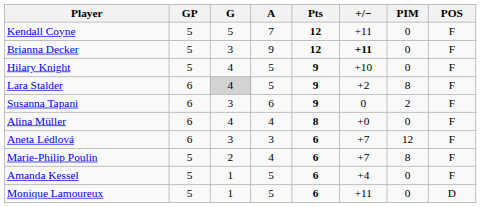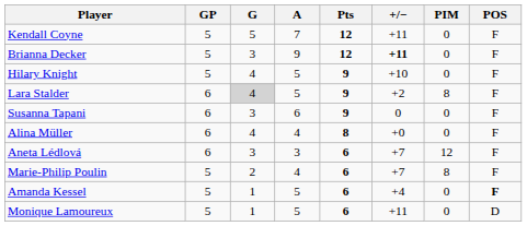 <table class="wikitable sortable" style="text-align:center;">
 <tr>
 <th style="width:225px;">Player</th>
 <th style="width:50px;">GP</th>
 <th style="width:50px;">G</th>
 <th style="width:50px;">A</th>
 <th style="width:60px;">Pts</th>
 <th style="width:60px;">+/−</th>
 <th style="width:50px;">PIM</th>
 <th style="width:60px;">POS</th>
 </tr>
 <tr>
 <td style="text-align:left;"> <a href='#'>Kendall Coyne</a></td>
 <td>5</td>
 <td>5</td>
 <td>7</td>
 <td><strong>12</strong></td>
 <td>+11</td>
 <td>0</td>
 <td>F</td>
 </tr>
 <tr>
 <td style="text-align:left;"> <a href='#'>Brianna Decker</a></td>
 <td>5</td>
 <td>3</td>
 <td>9</td>
 <td><strong>12</strong></td>
 <td><strong>+11</strong></td>
 <td>0</td>
 <td>F</td>
 </tr>
 <tr>
 <td style="text-align:left;"> <a href='#'>Hilary Knight</a></td>
 <td>5</td>
 <td>4</td>
 <td>5</td>
 <td><strong>9</strong></td>
 <td>+10</td>
 <td>0</td>
 <td>F</td>
 </tr>
 <tr>
 <td style="text-align:left;"> <a href='#'>Lara Stalder</a></td>
 <td>6</td>
 <td style="background: lightgrey;">4</td>
 <td>5</td>
 <td><strong>9</strong></td>
 <td>+2</td>
 <td>8</td>
 <td>F</td>
 </tr>
 <tr>
 <td style="text-align:left;"> <a href='#'>Susanna Tapani</a></td>
 <td>6</td>
 <td>3</td>
 <td>6</td>
 <td><strong>9</strong></td>
 <td>0</td>
-<td>2</td>
+<td>0</td>
 <td>F</td>
 </tr>
 <tr>
 <td style="text-align:left;"> <a href='#'>Alina Müller</a></td>
 <td>6</td>
 <td>4</td>
 <td>4</td>
 <td><strong>8</strong></td>
 <td>+0</td>
 <td>0</td>
 <td>F</td>
 </tr>
 <tr>
 <td style="text-align:left;"> <a href='#'>Aneta Lédlová</a></td>
 <td>6</td>
 <td>3</td>
 <td>3</td>
 <td><strong>6</strong></td>
 <td>+7</td>
 <td>12</td>
 <td>F</td>
 </tr>
 <tr>
 <td style="text-align:left;"> <a href='#'>Marie-Philip Poulin</a></td>
 <td>5</td>
 <td>2</td>
 <td>4</td>
 <td><strong>6</strong></td>
 <td>+7</td>
 <td>8</td>
 <td>F</td>
 </tr>
 <tr>
 <td style="text-align:left;"> <a href='#'>Amanda Kessel</a></td>
 <td>5</td>
 <td>1</td>
 <td>5</td>
 <td><strong>6</strong></td>
 <td>+4</td>
 <td>0</td>
-<td>F</td>
+<td><strong>F</strong></td>
 </tr>
 <tr>
 <td style="text-align:left;"> <a href='#'>Monique Lamoureux</a></td>
 <td>5</td>
 <td>1</td>
 <td>5</td>
 <td><strong>6</strong></td>
 <td>+11</td>
 <td>0</td>
 <td>D</td>
 </tr>
 </table>
